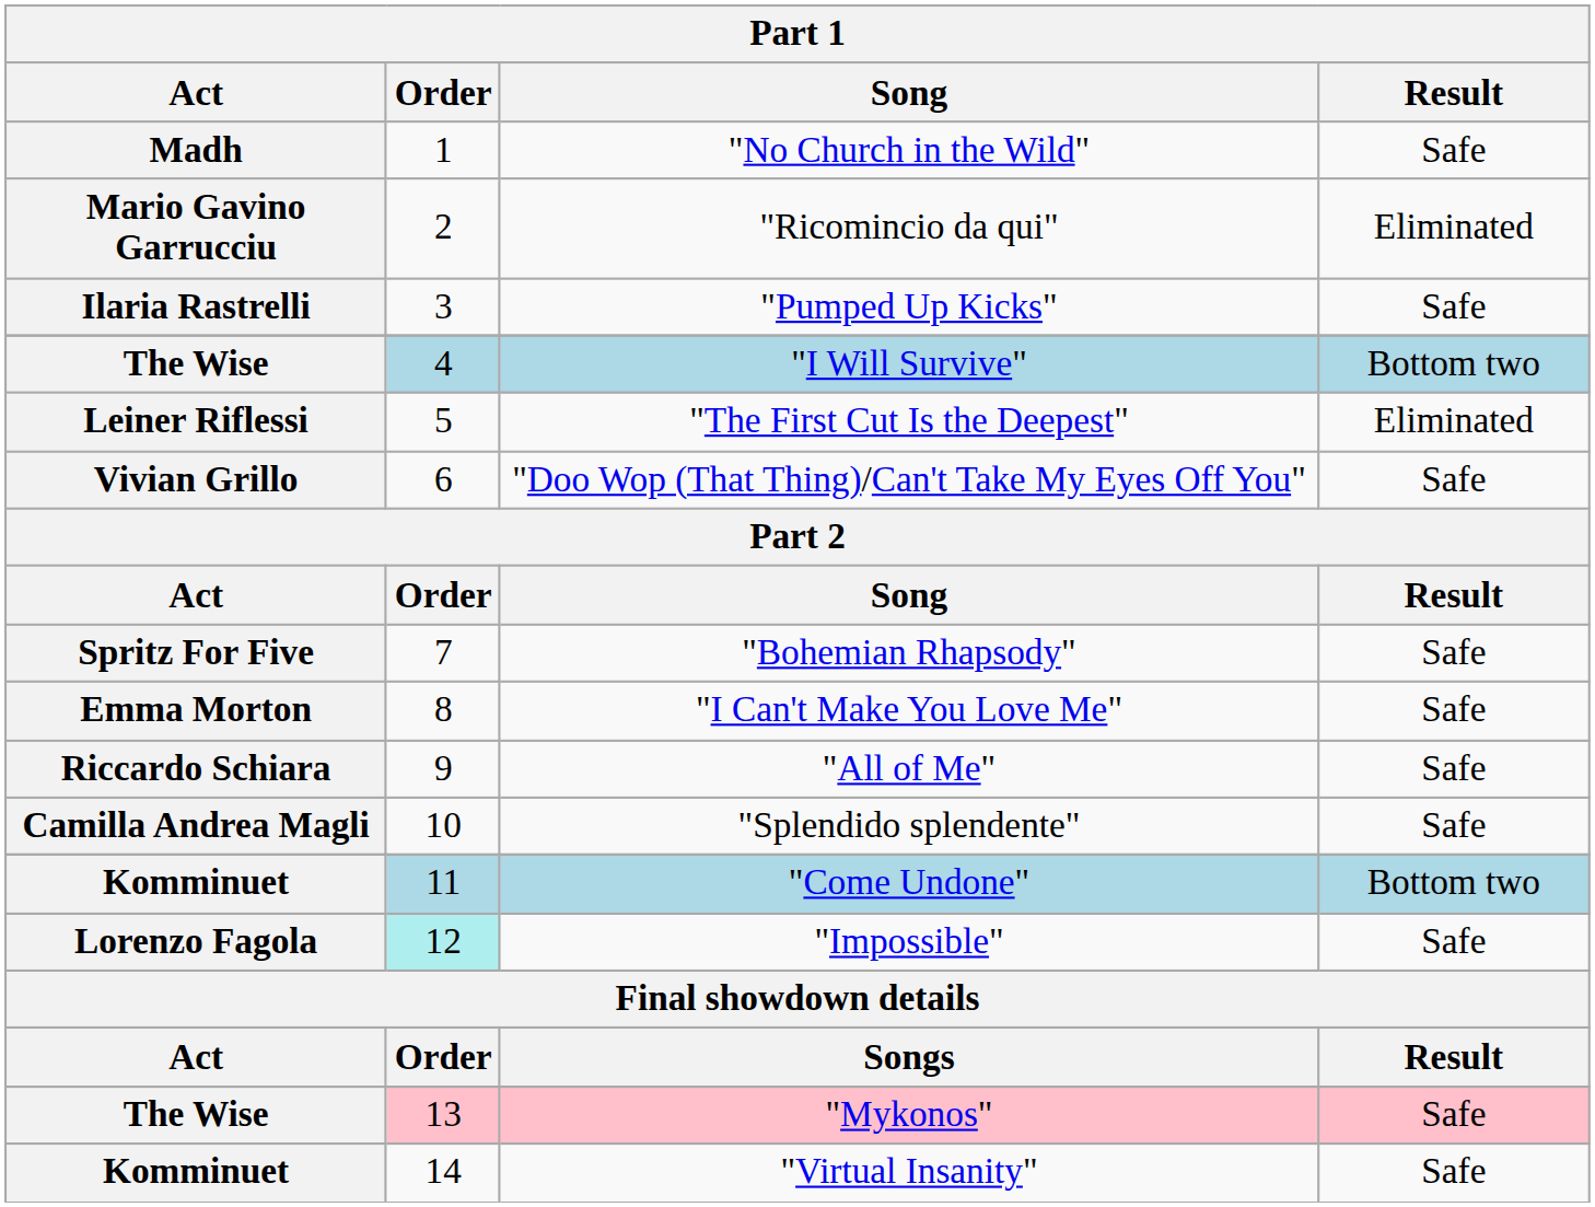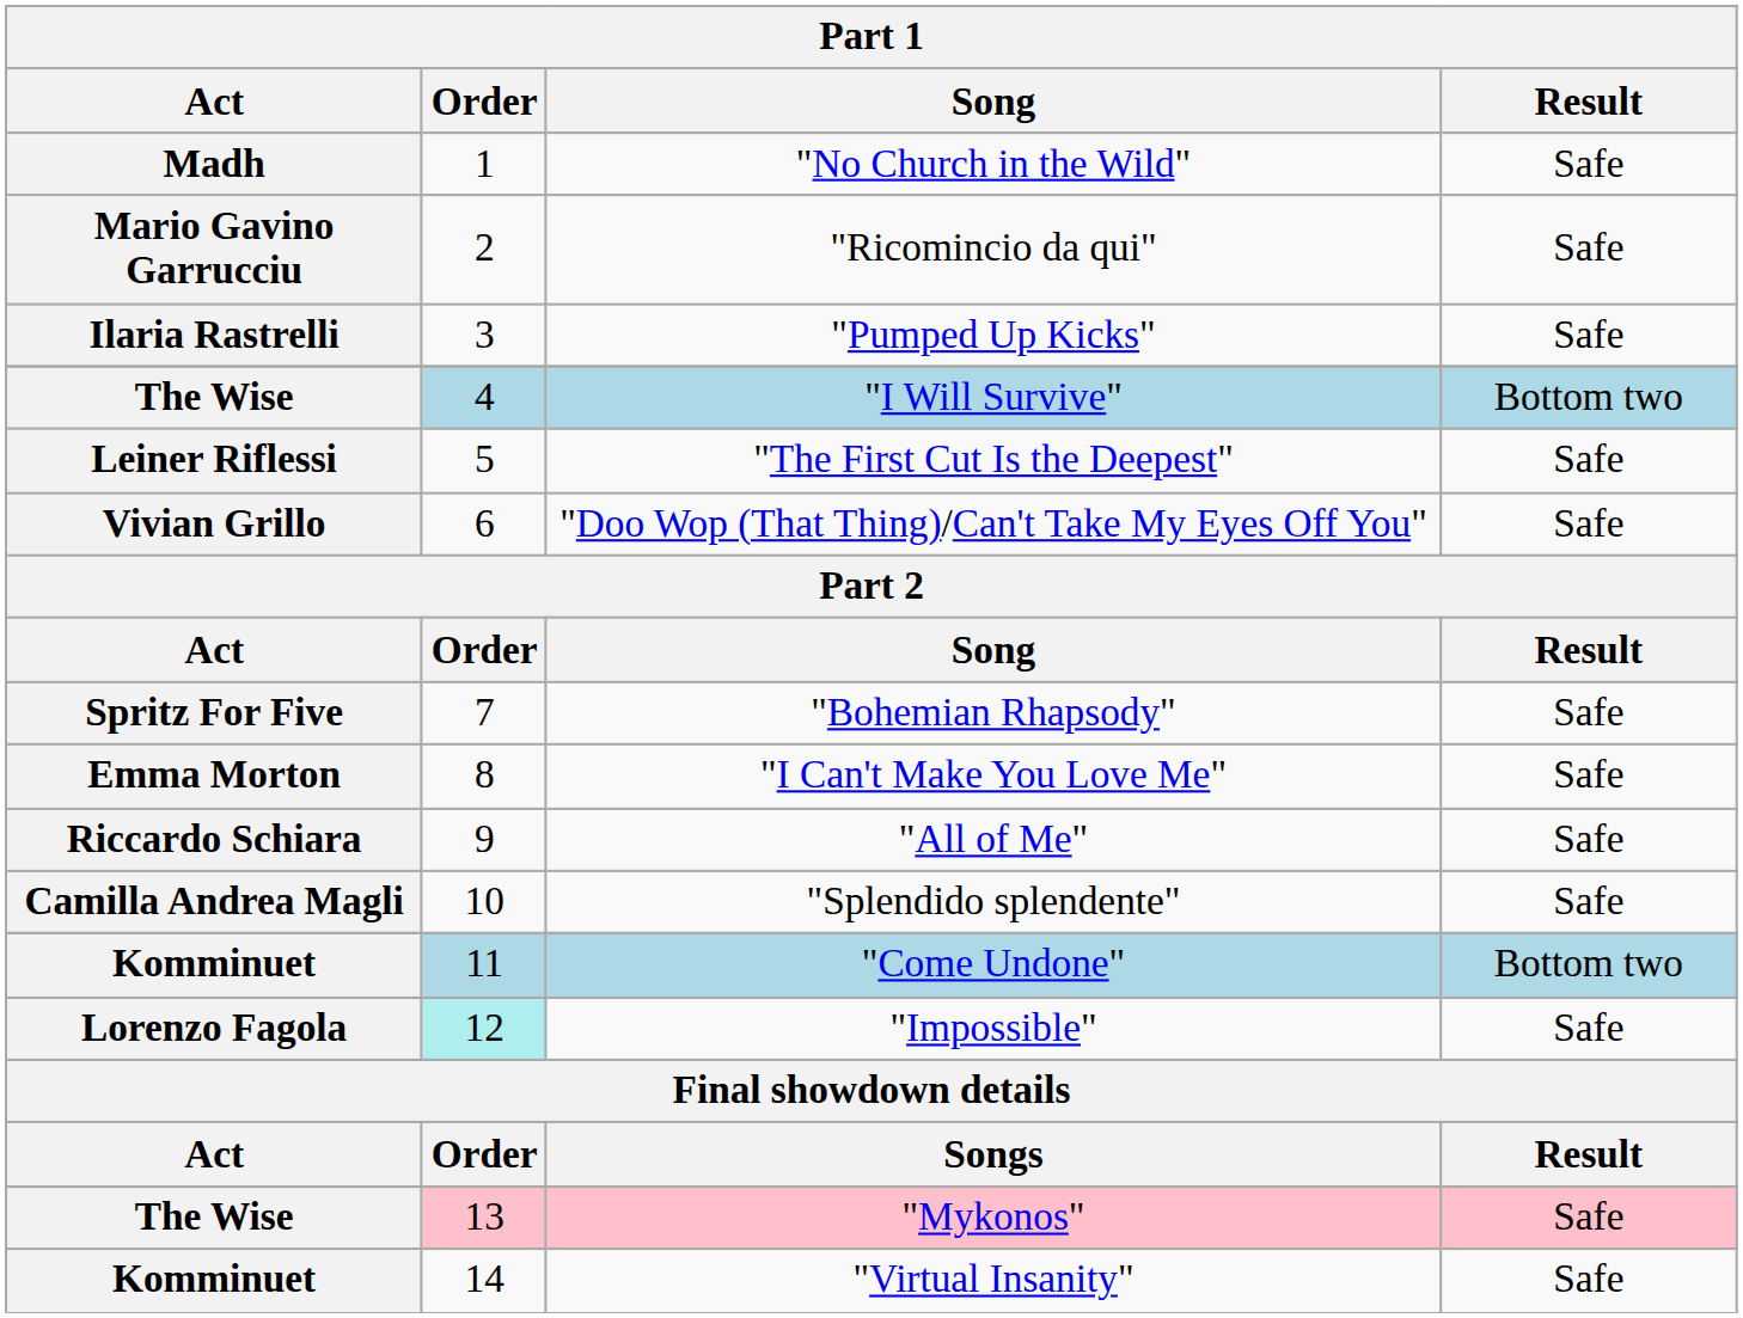 <table class="wikitable plainrowheaders" style="text-align:center;">
 <tr>
 <th colspan="4">Part 1</th>
 </tr>
 <tr>
 <th scope="col" style="width:10em;">Act</th>
 <th scope="col">Order</th>
 <th scope="col" style="width:22em;">Song</th>
 <th scope="col" style="width:7em;">Result</th>
 </tr>
 <tr>
 <th scope="row">Madh</th>
 <td>1</td>
 <td>"<a href='#'>No Church in the Wild</a>"</td>
 <td>Safe</td>
 </tr>
 <tr>
 <th scope="row">Mario Gavino Garrucciu</th>
 <td>2</td>
 <td>"Ricomincio da qui"</td>
-<td>Eliminated</td>
+<td>Safe</td>
 </tr>
 <tr>
 <th scope="row">Ilaria Rastrelli</th>
 <td>3</td>
 <td>"<a href='#'>Pumped Up Kicks</a>"</td>
 <td>Safe</td>
 </tr>
 <tr>
 </tr>
 <tr style="background:lightblue;">
 <th scope="row">The Wise</th>
 <td>4</td>
 <td>"<a href='#'>I Will Survive</a>"</td>
 <td>Bottom two</td>
 </tr>
 <tr>
 <th scope="row">Leiner Riflessi</th>
 <td>5</td>
 <td>"<a href='#'>The First Cut Is the Deepest</a>"</td>
-<td>Eliminated</td>
+<td>Safe</td>
 </tr>
 <tr>
 <th scope="row">Vivian Grillo</th>
 <td>6</td>
 <td>"<a href='#'>Doo Wop (That Thing)</a>/<a href='#'>Can't Take My Eyes Off You</a>"</td>
 <td>Safe</td>
 </tr>
 <tr>
 <th colspan="4">Part 2</th>
 </tr>
 <tr>
 <th scope="col" style="width:10em;">Act</th>
 <th scope="col">Order</th>
 <th scope="col" style="width:20em;">Song</th>
 <th scope="col" style="width:7em;">Result</th>
 </tr>
 <tr>
 <th scope="row">Spritz For Five</th>
 <td>7</td>
 <td>"<a href='#'>Bohemian Rhapsody</a>"</td>
 <td>Safe</td>
 </tr>
 <tr>
 <th scope="row">Emma Morton</th>
 <td>8</td>
 <td>"<a href='#'>I Can't Make You Love Me</a>"</td>
 <td>Safe</td>
 </tr>
 <tr>
 <th scope="row">Riccardo Schiara</th>
 <td>9</td>
 <td>"<a href='#'>All of Me</a>"</td>
 <td>Safe</td>
 </tr>
 <tr>
 <th scope="row">Camilla Andrea Magli</th>
 <td>10</td>
 <td>"Splendido splendente"</td>
 <td>Safe</td>
 </tr>
 <tr>
 </tr>
 <tr style="background:lightblue;">
 <th scope="row">Komminuet</th>
 <td>11</td>
 <td>"<a href='#'>Come Undone</a>"</td>
 <td>Bottom two</td>
 </tr>
 <tr>
 <th scope="row">Lorenzo Fagola</th>
 <td style="background: paleturquoise;">12</td>
 <td>"<a href='#'>Impossible</a>"</td>
 <td>Safe</td>
 </tr>
 <tr>
 <th colspan="4">Final showdown details</th>
 </tr>
 <tr>
 <th scope="col" style="width:10em;">Act</th>
 <th scope="col">Order</th>
 <th scope="col" style="width:20em;">Songs</th>
 <th scope="col" style="width:7em;">Result</th>
 </tr>
 <tr>
 </tr>
 <tr>
 </tr>
 <tr style="background:pink;">
 <th scope="row">The Wise</th>
 <td>13</td>
 <td>"<a href='#'>Mykonos</a>"</td>
 <td>Safe</td>
 </tr>
 <tr>
 <th scope="row">Komminuet</th>
 <td>14</td>
 <td>"<a href='#'>Virtual Insanity</a>"</td>
 <td>Safe</td>
 </tr>
 <tr>
 </tr>
 </table>
